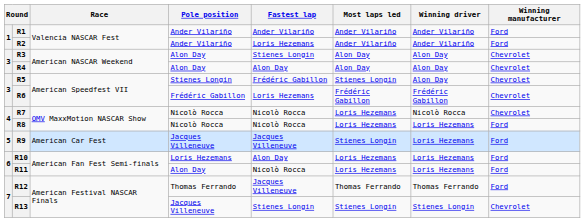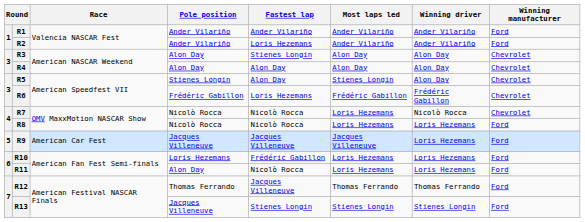 <table class="wikitable" style="font-size:85%;">
 <tr>
 <th colspan=2>Round</th>
 <th>Race</th>
 <th><a href='#'>Pole position</a></th>
 <th><a href='#'>Fastest lap</a></th>
 <th>Most laps led</th>
 <th>Winning driver</th>
 <th>Winning manufacturer</th>
 </tr>
 <tr>
 <th rowspan=2>1</th>
 <th>R1</th>
 <td rowspan=2>Valencia NASCAR Fest</td>
 <td> <a href='#'>Ander Vilariño</a></td>
 <td> <a href='#'>Ander Vilariño</a></td>
 <td> <a href='#'>Ander Vilariño</a></td>
 <td> <a href='#'>Ander Vilariño</a></td>
 <td><a href='#'>Ford</a></td>
 </tr>
 <tr>
 <th>R2</th>
 <td> <a href='#'>Ander Vilariño</a></td>
 <td> <a href='#'>Loris Hezemans</a></td>
 <td> <a href='#'>Ander Vilariño</a></td>
 <td> <a href='#'>Ander Vilariño</a></td>
 <td><a href='#'>Ford</a></td>
 </tr>
 <tr>
 <th rowspan=2>3</th>
 <th>R3</th>
 <td rowspan=2>American NASCAR Weekend</td>
 <td> <a href='#'>Alon Day</a></td>
 <td> <a href='#'>Stienes Longin</a></td>
 <td> <a href='#'>Alon Day</a></td>
 <td> <a href='#'>Alon Day</a></td>
 <td><a href='#'>Chevrolet</a></td>
 </tr>
 <tr>
 <th>R4</th>
 <td> <a href='#'>Alon Day</a></td>
 <td> <a href='#'>Alon Day</a></td>
 <td> <a href='#'>Alon Day</a></td>
 <td> <a href='#'>Alon Day</a></td>
 <td><a href='#'>Chevrolet</a></td>
 </tr>
 <tr>
 <th rowspan=2>3</th>
 <th>R5</th>
 <td rowspan=2>American Speedfest VII</td>
 <td> <a href='#'>Stienes Longin</a></td>
-<td> <a href='#'>Frédéric Gabillon</a></td>
+<td> <a href='#'>Alon Day</a></td>
 <td> <a href='#'>Stienes Longin</a></td>
 <td> <a href='#'>Alon Day</a></td>
 <td><a href='#'>Chevrolet</a></td>
 </tr>
 <tr>
 <th>R6</th>
 <td> <a href='#'>Frédéric Gabillon</a></td>
 <td> <a href='#'>Loris Hezemans</a></td>
 <td> <a href='#'>Frédéric Gabillon</a></td>
 <td> <a href='#'>Frédéric Gabillon</a></td>
 <td><a href='#'>Chevrolet</a></td>
 </tr>
 <tr>
 <th rowspan=2>4</th>
 <th>R7</th>
 <td rowspan=2><a href='#'>OMV</a> MaxxMotion NASCAR Show</td>
 <td> Nicolò Rocca</td>
 <td> Nicolò Rocca</td>
 <td> <a href='#'>Loris Hezemans</a></td>
 <td> Nicolò Rocca</td>
 <td><a href='#'>Chevrolet</a></td>
 </tr>
 <tr>
 <th>R8</th>
 <td> Nicolò Rocca</td>
 <td> Nicolò Rocca</td>
 <td> <a href='#'>Loris Hezemans</a></td>
 <td> <a href='#'>Loris Hezemans</a></td>
 <td><a href='#'>Ford</a></td>
 </tr>
 <tr style="background:#D0E7FF;">
 <th>5</th>
 <th>R9</th>
 <td>American Car Fest</td>
 <td> <a href='#'>Jacques Villeneuve</a></td>
 <td> <a href='#'>Jacques Villeneuve</a></td>
-<td> <a href='#'>Stienes Longin</a></td>
+<td> <a href='#'>Jacques Villeneuve</a></td>
 <td> <a href='#'>Loris Hezemans</a></td>
 <td><a href='#'>Ford</a></td>
 </tr>
 <tr>
 <th rowspan=2>6</th>
 <th>R10</th>
 <td rowspan=2>American Fan Fest Semi-finals</td>
 <td> <a href='#'>Loris Hezemans</a></td>
-<td> <a href='#'>Alon Day</a></td>
+<td> <a href='#'>Frédéric Gabillon</a></td>
 <td> <a href='#'>Loris Hezemans</a></td>
 <td> <a href='#'>Loris Hezemans</a></td>
 <td><a href='#'>Ford</a></td>
 </tr>
 <tr>
 <th>R11</th>
 <td> <a href='#'>Alon Day</a></td>
 <td> Nicolò Rocca</td>
 <td> <a href='#'>Loris Hezemans</a></td>
 <td> <a href='#'>Loris Hezemans</a></td>
 <td><a href='#'>Ford</a></td>
 </tr>
 <tr>
 <th rowspan=2>7</th>
 <th>R12</th>
 <td rowspan=2>American Festival NASCAR Finals</td>
 <td> Thomas Ferrando</td>
 <td> <a href='#'>Jacques Villeneuve</a></td>
 <td> Thomas Ferrando</td>
 <td> Thomas Ferrando</td>
 <td><a href='#'>Ford</a></td>
 </tr>
 <tr>
 <th>R13</th>
 <td> <a href='#'>Jacques Villeneuve</a></td>
 <td> <a href='#'>Stienes Longin</a></td>
 <td> <a href='#'>Stienes Longin</a></td>
 <td> <a href='#'>Stienes Longin</a></td>
-<td><a href='#'>Chevrolet</a></td>
+<td><a href='#'>Ford</a></td>
 </tr>
 </table>
